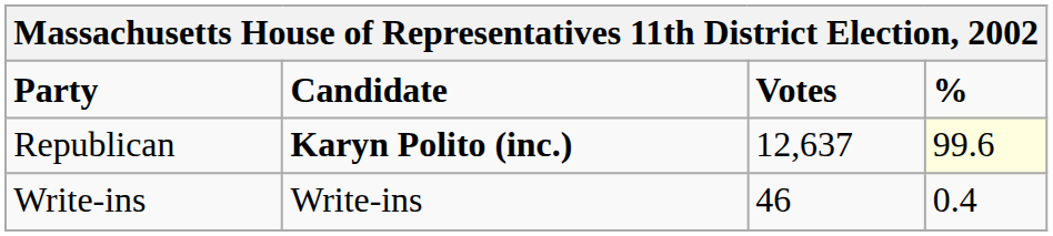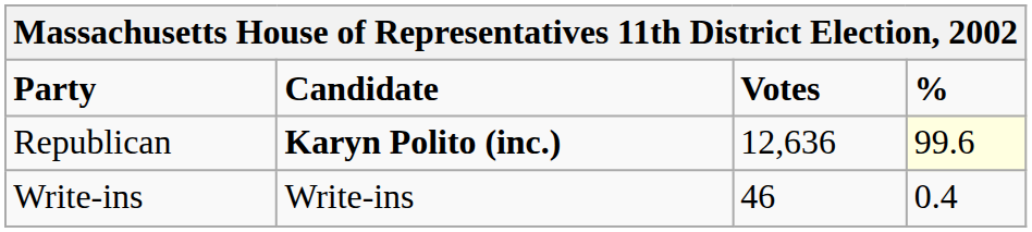 <table class="wikitable">
 <tr>
 <th colspan="4">Massachusetts House of Representatives 11th District Election, 2002</th>
 </tr>
 <tr>
 <td><strong>Party</strong></td>
 <td><strong>Candidate</strong></td>
 <td><strong>Votes</strong></td>
 <td><strong>%</strong></td>
 </tr>
 <tr>
 <td>Republican</td>
 <td><strong>Karyn Polito (inc.)</strong></td>
-<td>12,637</td>
+<td>12,636</td>
 <td style="background: lightyellow;">99.6</td>
 </tr>
 <tr>
 <td>Write-ins</td>
 <td>Write-ins</td>
 <td>46</td>
 <td>0.4</td>
 </tr>
 </table>
